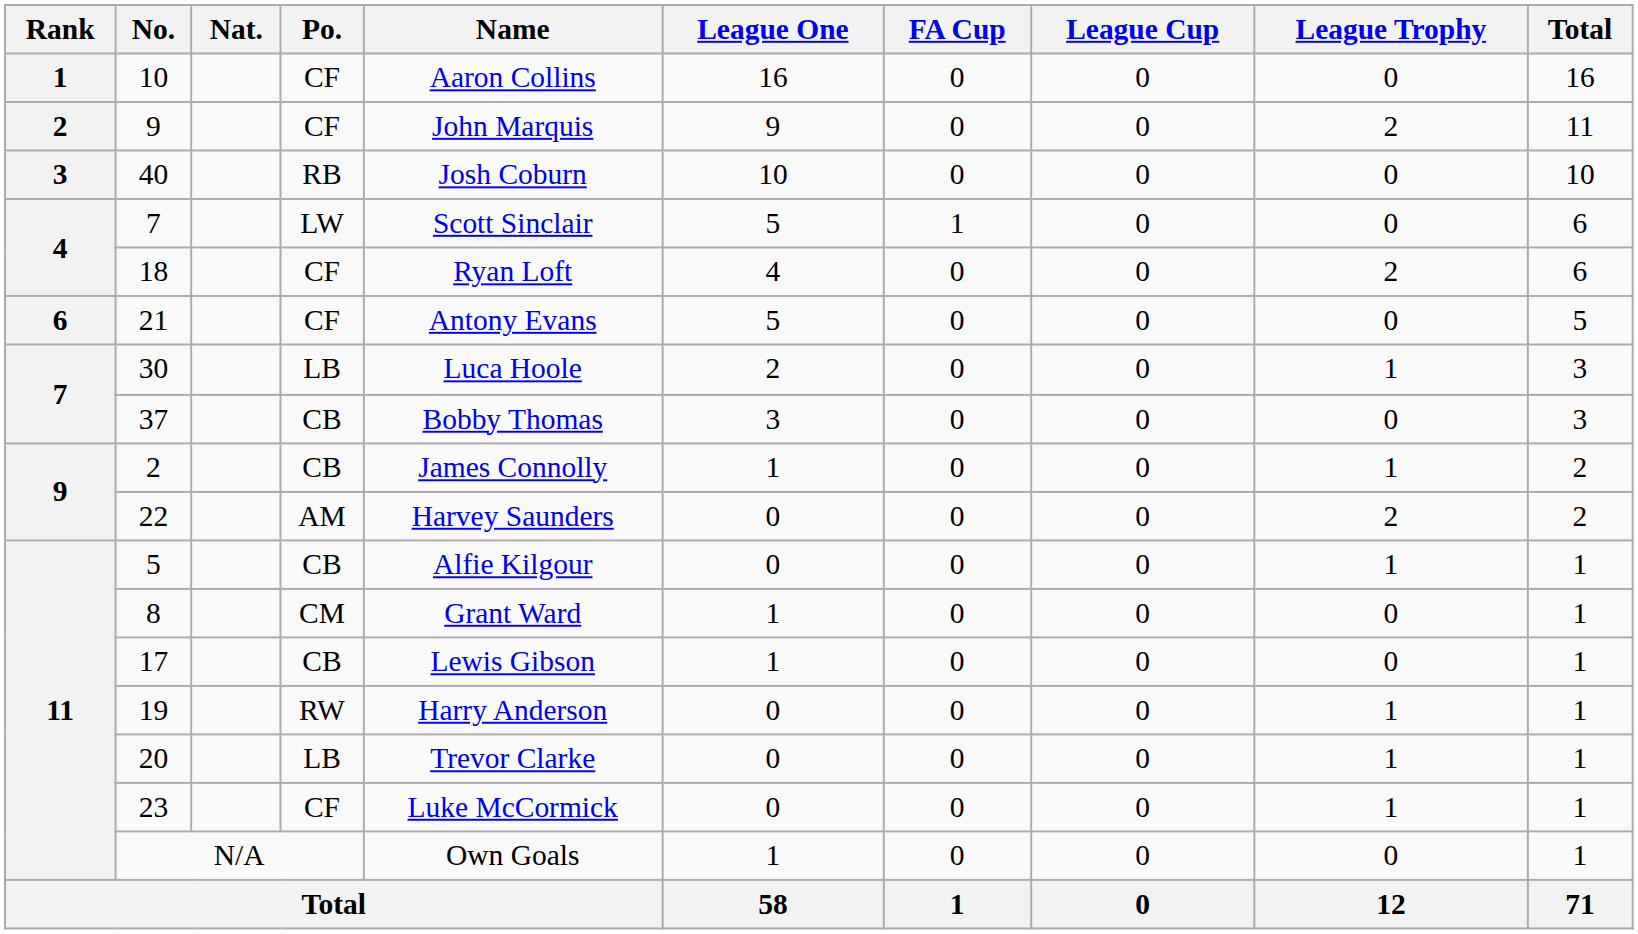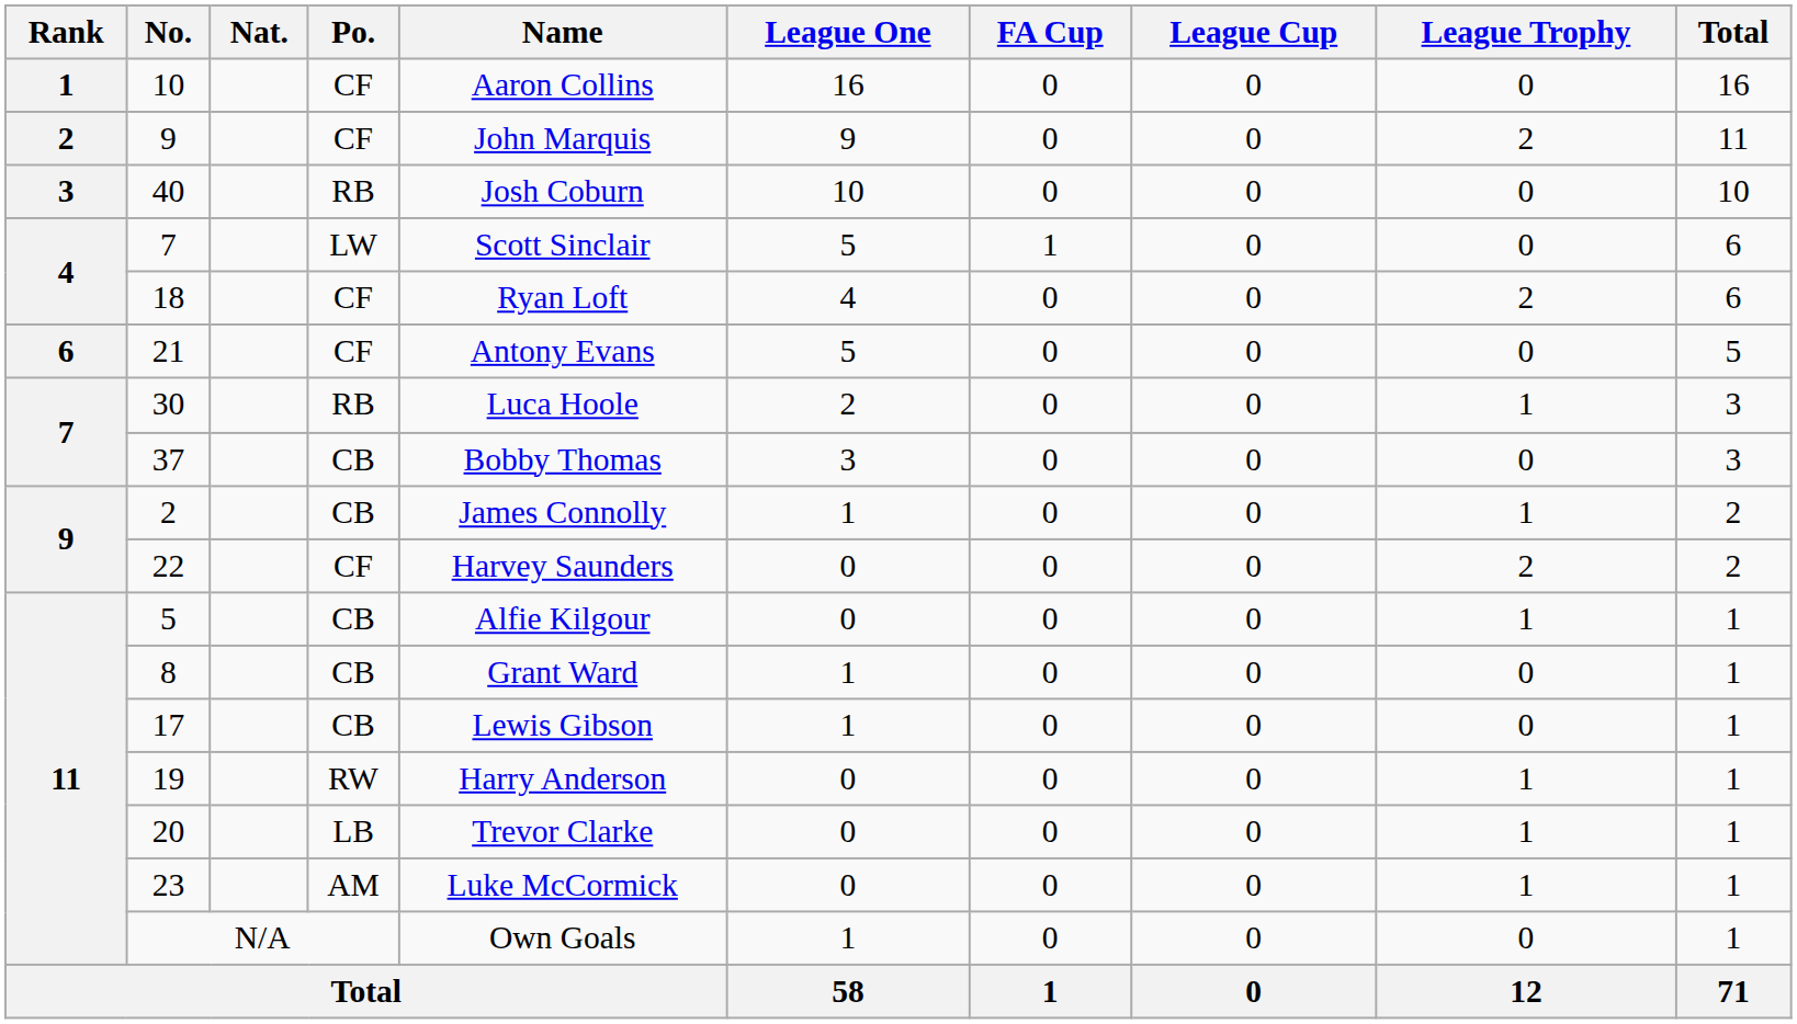 <table class="wikitable" style="text-align:center; font-size:95%; width:95%;">
 <tr>
 <th>Rank</th>
 <th>No.</th>
 <th>Nat.</th>
 <th>Po.</th>
 <th>Name</th>
 <th><a href='#'>League One</a></th>
 <th><a href='#'>FA Cup</a></th>
 <th><a href='#'>League Cup</a></th>
 <th><a href='#'>League Trophy</a></th>
 <th>Total</th>
 </tr>
 <tr>
 <th rowspan=1>1</th>
 <td>10</td>
 <td></td>
 <td>CF</td>
 <td><a href='#'>Aaron Collins</a></td>
 <td>16</td>
 <td>0</td>
 <td>0</td>
 <td>0</td>
 <td>16</td>
 </tr>
 <tr>
 <th rowspan=1>2</th>
 <td>9</td>
 <td></td>
 <td>CF</td>
 <td><a href='#'>John Marquis</a></td>
 <td>9</td>
 <td>0</td>
 <td>0</td>
 <td>2</td>
 <td>11</td>
 </tr>
 <tr>
 <th rowspan=1>3</th>
 <td>40</td>
 <td></td>
 <td>RB</td>
 <td><a href='#'>Josh Coburn</a></td>
 <td>10</td>
 <td>0</td>
 <td>0</td>
 <td>0</td>
 <td>10</td>
 </tr>
 <tr>
 <th rowspan=2>4</th>
 <td>7</td>
 <td></td>
 <td>LW</td>
 <td><a href='#'>Scott Sinclair</a></td>
 <td>5</td>
 <td>1</td>
 <td>0</td>
 <td>0</td>
 <td>6</td>
 </tr>
 <tr>
 <td>18</td>
 <td></td>
 <td>CF</td>
 <td><a href='#'>Ryan Loft</a></td>
 <td>4</td>
 <td>0</td>
 <td>0</td>
 <td>2</td>
 <td>6</td>
 </tr>
 <tr>
 <th rowspan=1>6</th>
 <td>21</td>
 <td></td>
 <td>CF</td>
 <td><a href='#'>Antony Evans</a></td>
 <td>5</td>
 <td>0</td>
 <td>0</td>
 <td>0</td>
 <td>5</td>
 </tr>
 <tr>
 <th rowspan=2>7</th>
 <td>30</td>
 <td></td>
-<td>LB</td>
+<td>RB</td>
 <td><a href='#'>Luca Hoole</a></td>
 <td>2</td>
 <td>0</td>
 <td>0</td>
 <td>1</td>
 <td>3</td>
 </tr>
 <tr>
 <td>37</td>
 <td></td>
 <td>CB</td>
 <td><a href='#'>Bobby Thomas</a></td>
 <td>3</td>
 <td>0</td>
 <td>0</td>
 <td>0</td>
 <td>3</td>
 </tr>
 <tr>
 <th rowspan=2>9</th>
 <td>2</td>
 <td></td>
 <td>CB</td>
 <td><a href='#'>James Connolly</a></td>
 <td>1</td>
 <td>0</td>
 <td>0</td>
 <td>1</td>
 <td>2</td>
 </tr>
 <tr>
 <td>22</td>
 <td></td>
-<td>AM</td>
+<td>CF</td>
 <td><a href='#'>Harvey Saunders</a></td>
 <td>0</td>
 <td>0</td>
 <td>0</td>
 <td>2</td>
 <td>2</td>
 </tr>
 <tr>
 <th rowspan=7>11</th>
 <td>5</td>
 <td></td>
 <td>CB</td>
 <td><a href='#'>Alfie Kilgour</a></td>
 <td>0</td>
 <td>0</td>
 <td>0</td>
 <td>1</td>
 <td>1</td>
 </tr>
 <tr>
 <td>8</td>
 <td></td>
-<td>CM</td>
+<td>CB</td>
 <td><a href='#'>Grant Ward</a></td>
 <td>1</td>
 <td>0</td>
 <td>0</td>
 <td>0</td>
 <td>1</td>
 </tr>
 <tr>
 <td>17</td>
 <td></td>
 <td>CB</td>
 <td><a href='#'>Lewis Gibson</a></td>
 <td>1</td>
 <td>0</td>
 <td>0</td>
 <td>0</td>
 <td>1</td>
 </tr>
 <tr>
 <td>19</td>
 <td></td>
 <td>RW</td>
 <td><a href='#'>Harry Anderson</a></td>
 <td>0</td>
 <td>0</td>
 <td>0</td>
 <td>1</td>
 <td>1</td>
 </tr>
 <tr>
 <td>20</td>
 <td></td>
 <td>LB</td>
 <td><a href='#'>Trevor Clarke</a></td>
 <td>0</td>
 <td>0</td>
 <td>0</td>
 <td>1</td>
 <td>1</td>
 </tr>
 <tr>
 <td>23</td>
 <td></td>
-<td>CF</td>
+<td>AM</td>
 <td><a href='#'>Luke McCormick</a></td>
 <td>0</td>
 <td>0</td>
 <td>0</td>
 <td>1</td>
 <td>1</td>
 </tr>
 <tr>
 <td colspan="3">N/A</td>
 <td>Own Goals</td>
 <td>1</td>
 <td>0</td>
 <td>0</td>
 <td>0</td>
 <td>1</td>
 </tr>
 <tr>
 <th colspan="5">Total</th>
 <th>58</th>
 <th>1</th>
 <th>0</th>
 <th>12</th>
 <th>71</th>
 </tr>
 </table>
